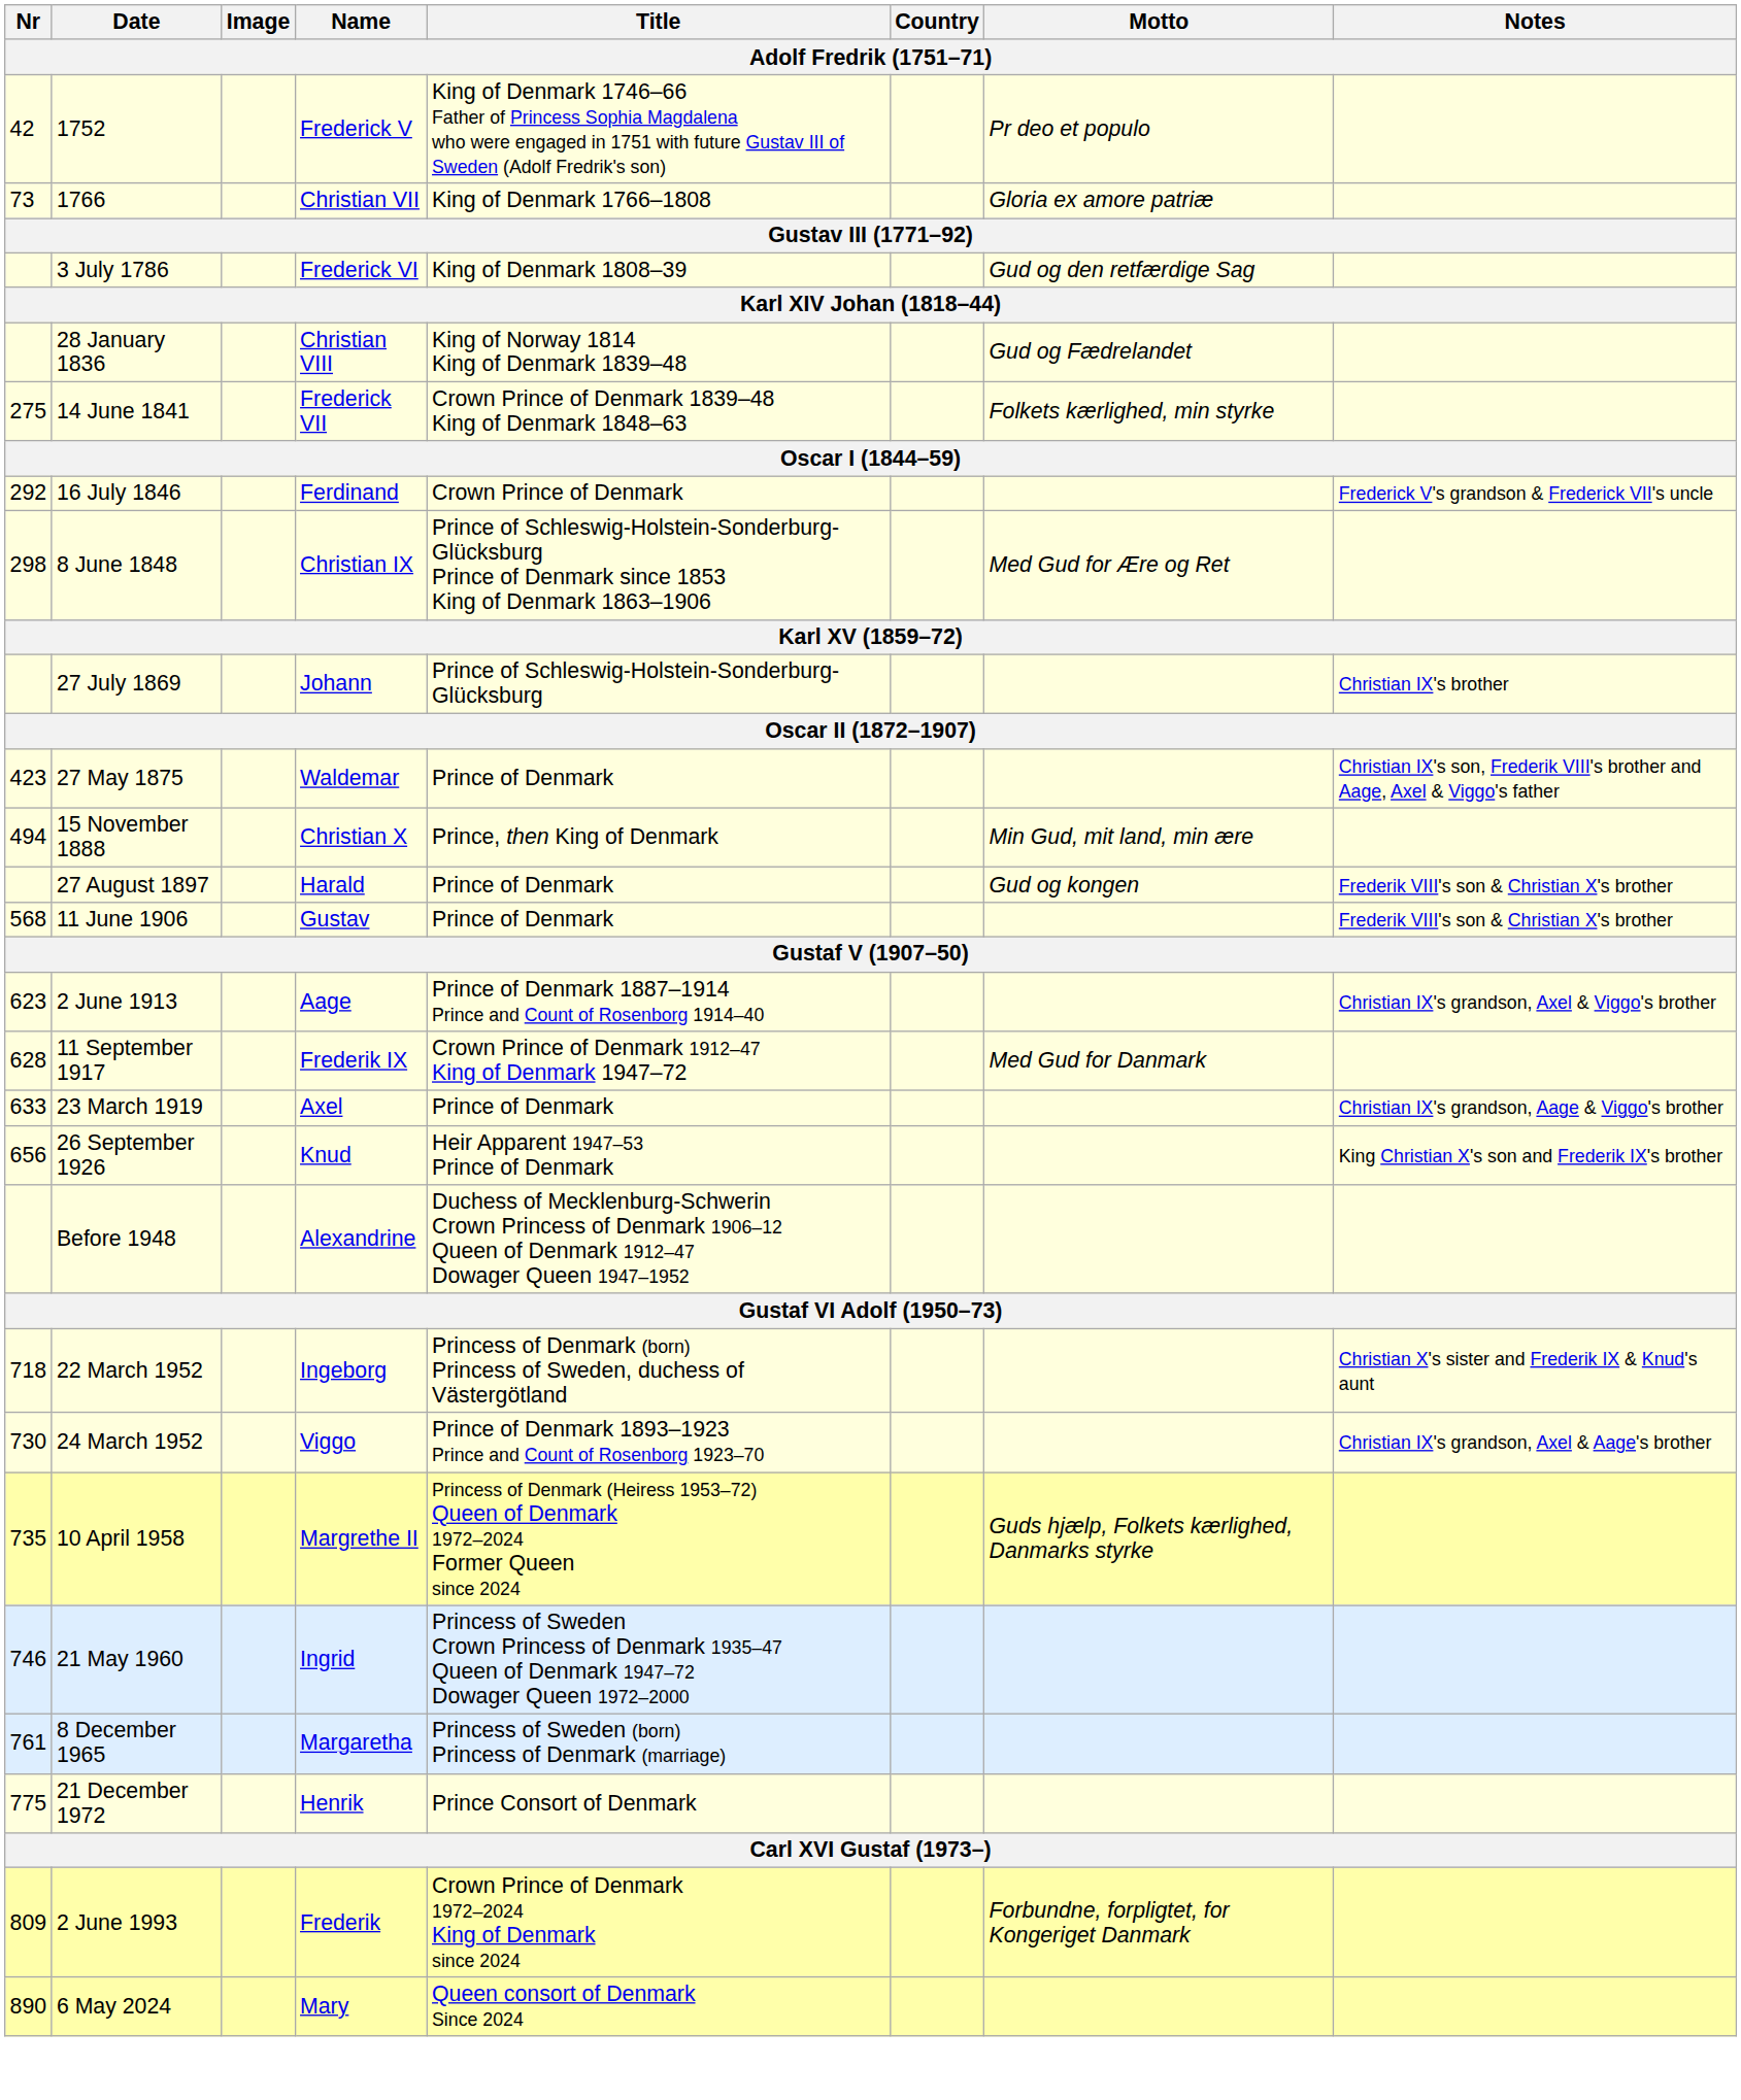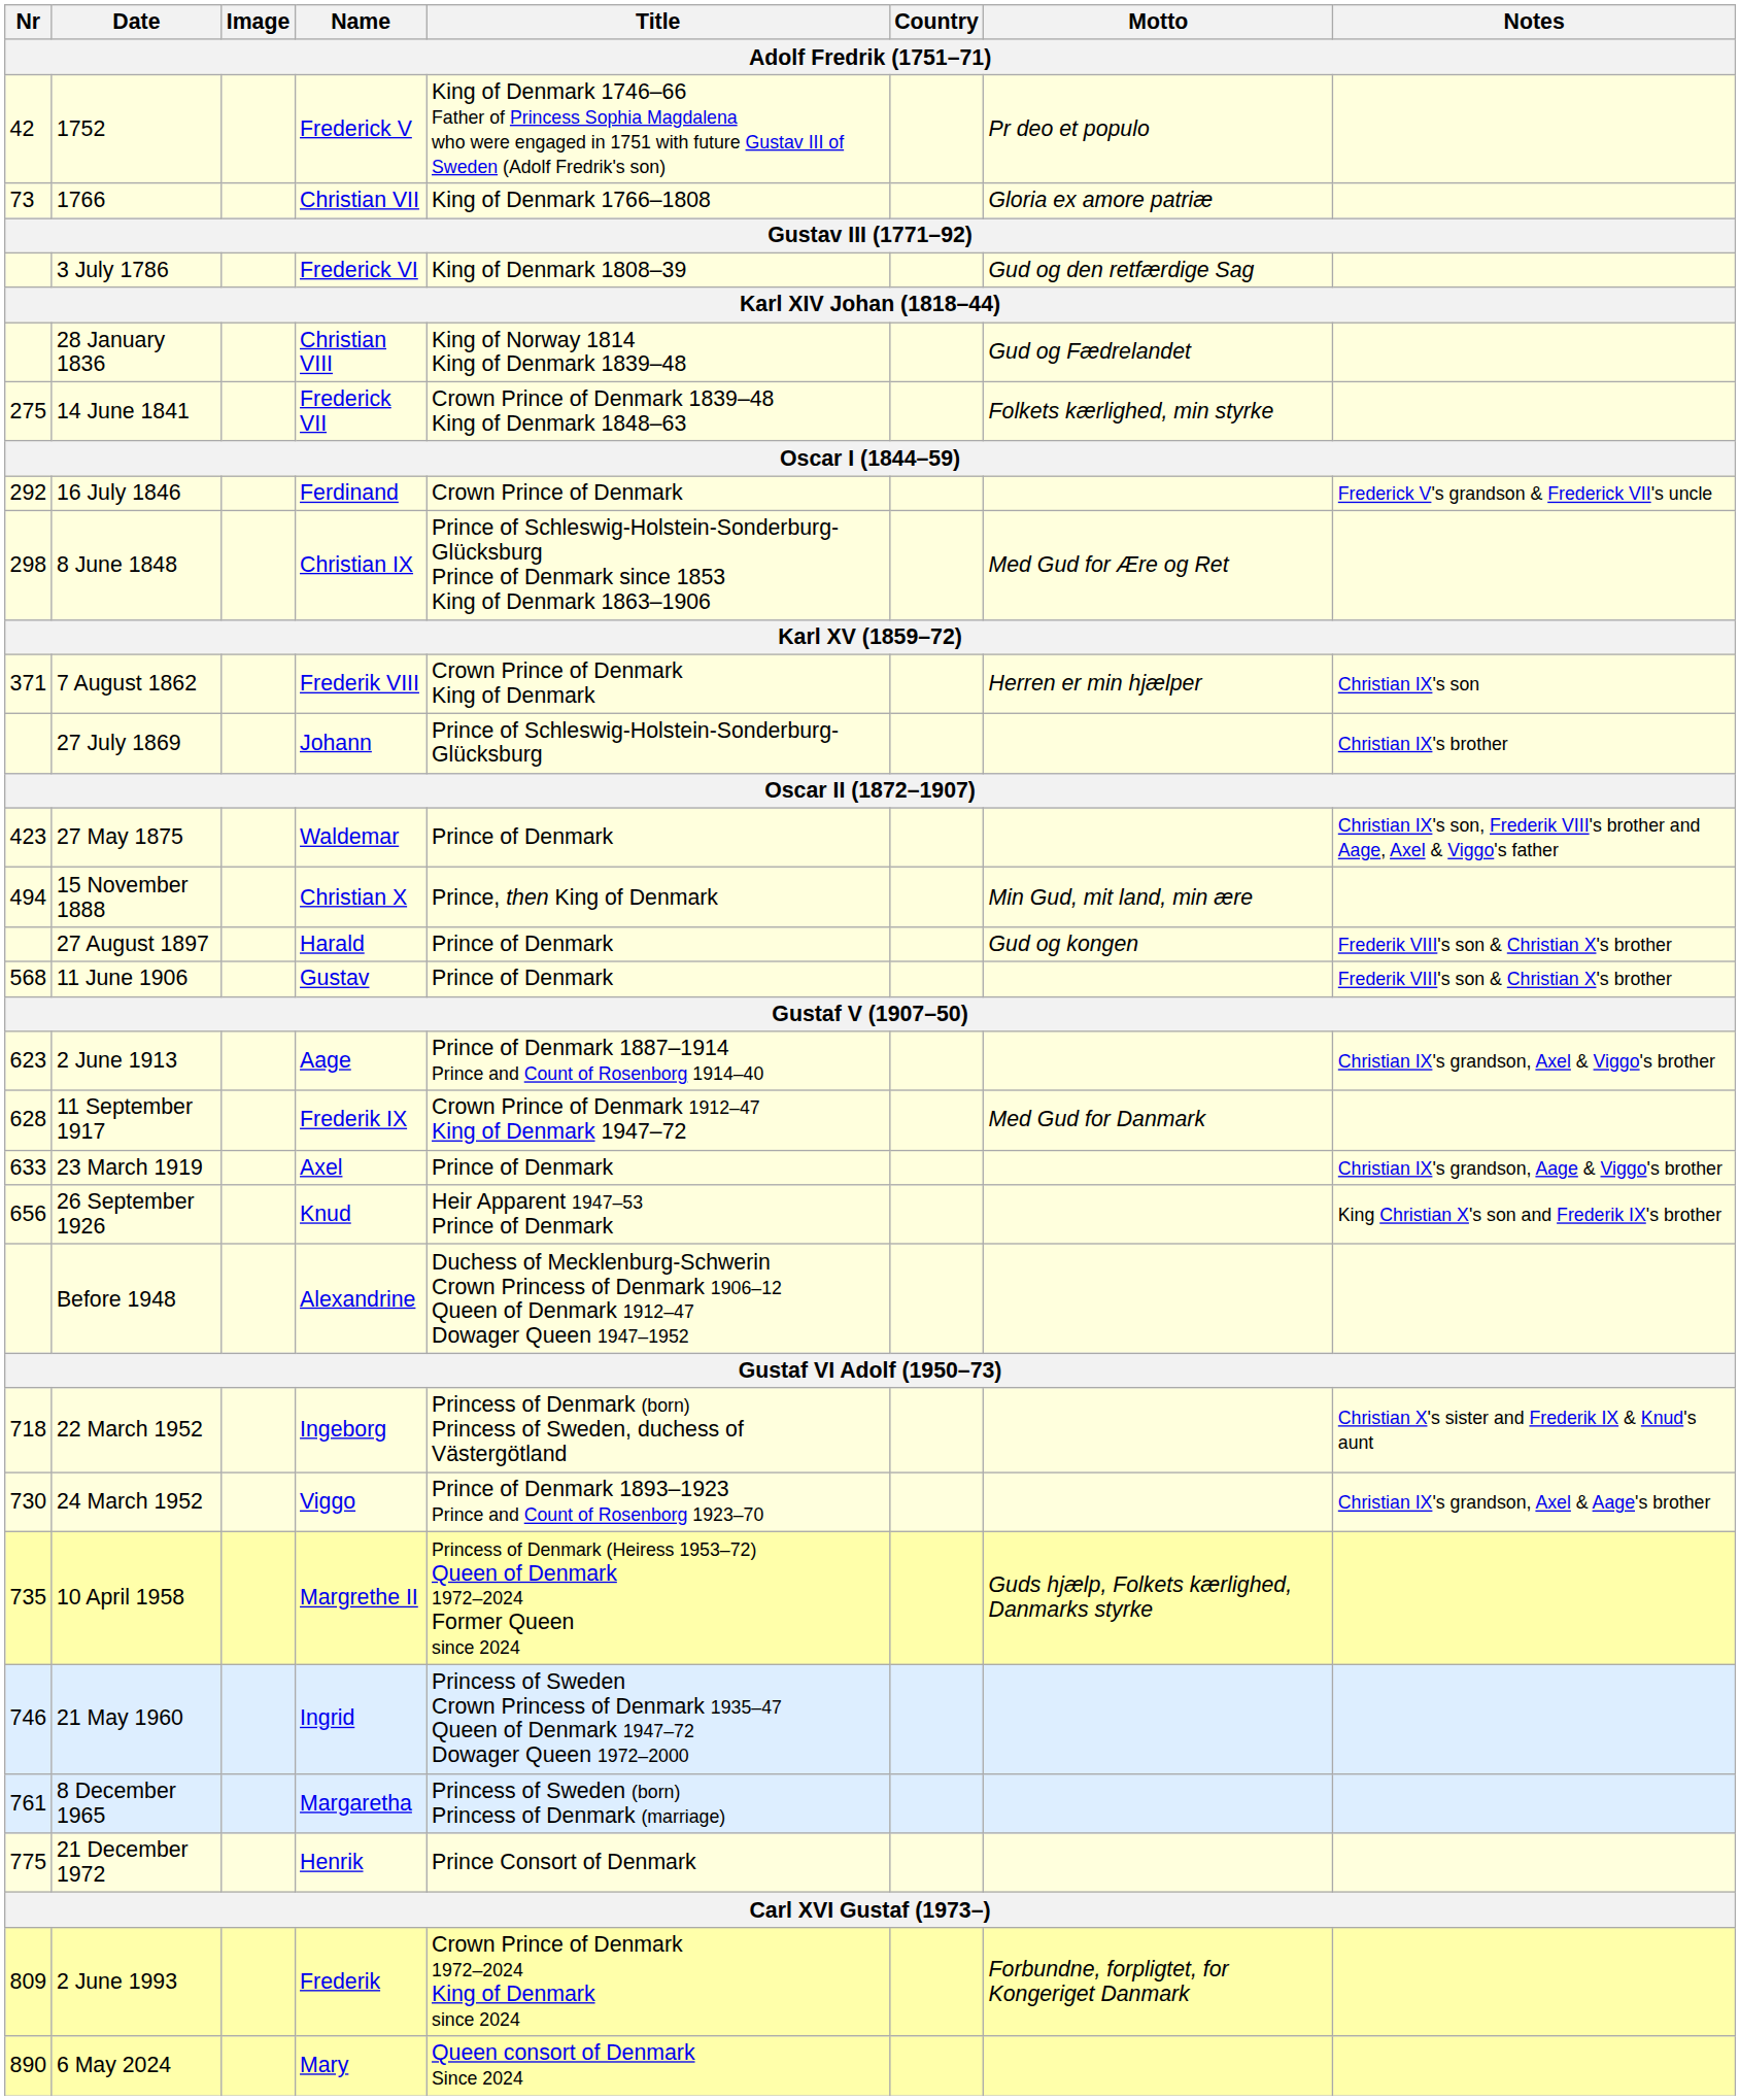 <table class="wikitable" width=100%>
 <tr>
 <th>Nr</th>
 <th>Date</th>
 <th>Image</th>
 <th>Name</th>
 <th>Title</th>
 <th>Country</th>
 <th>Motto</th>
 <th>Notes</th>
 </tr>
 <tr>
 <th colspan=8>Adolf Fredrik (1751–71)</th>
 </tr>
 <tr bgcolor="#FFFFDD">
 <td>42</td>
 <td>1752</td>
 <td></td>
 <td><a href='#'>Frederick V</a></td>
 <td>King of Denmark 1746–66<br> <small>Father of <a href='#'>Princess Sophia Magdalena</a><br>who were engaged in 1751 with future <a href='#'>Gustav III of Sweden</a> (Adolf Fredrik's son)</small></td>
 <td></td>
 <td><em>Pr deo et populo</em></td>
 <td></td>
 </tr>
 <tr bgcolor="#FFFFDD">
 <td>73</td>
 <td>1766</td>
 <td></td>
 <td><a href='#'>Christian VII</a></td>
 <td>King of Denmark 1766–1808</td>
 <td></td>
 <td><em>Gloria ex amore patriæ</em></td>
 <td></td>
 </tr>
 <tr>
 <th colspan=8>Gustav III (1771–92)</th>
 </tr>
 <tr bgcolor="#FFFFDD">
 <td></td>
 <td>3 July 1786</td>
 <td></td>
 <td><a href='#'>Frederick VI</a></td>
 <td>King of Denmark 1808–39</td>
 <td></td>
 <td><em>Gud og den retfærdige Sag</em></td>
 <td></td>
 </tr>
 <tr>
 <th colspan=8>Karl XIV Johan (1818–44)</th>
 </tr>
 <tr bgcolor="#FFFFDD">
 <td></td>
 <td>28 January 1836</td>
 <td></td>
 <td><a href='#'>Christian VIII</a></td>
 <td>King of Norway 1814<br>King of Denmark 1839–48</td>
 <td></td>
 <td><em>Gud og Fædrelandet</em></td>
 <td></td>
 </tr>
 <tr bgcolor="#FFFFDD">
 <td>275</td>
 <td>14 June 1841</td>
 <td></td>
 <td><a href='#'>Frederick VII</a></td>
 <td>Crown Prince of Denmark 1839–48<br>King of Denmark 1848–63</td>
 <td></td>
 <td><em>Folkets kærlighed, min styrke</em></td>
 <td></td>
 </tr>
 <tr>
 <th colspan=8>Oscar I (1844–59)</th>
 </tr>
 <tr bgcolor="#FFFFDD">
 <td>292</td>
 <td>16 July 1846</td>
 <td></td>
 <td><a href='#'>Ferdinand</a></td>
 <td>Crown Prince of Denmark</td>
 <td></td>
 <td></td>
 <td><small><a href='#'>Frederick V</a>'s grandson & <a href='#'>Frederick VII</a>'s uncle</small></td>
 </tr>
 <tr bgcolor="#FFFFDD">
 <td>298</td>
 <td>8 June 1848</td>
 <td></td>
 <td><a href='#'>Christian IX</a></td>
 <td>Prince of Schleswig-Holstein-Sonderburg-Glücksburg<br>Prince of Denmark since 1853<br>King of Denmark 1863–1906</td>
 <td></td>
 <td><em>Med Gud for Ære og Ret</em></td>
 <td></td>
 </tr>
 <tr>
 <th colspan=8>Karl XV (1859–72)</th>
+</tr>
+<tr bgcolor="#FFFFDD">
+<td>371</td>
+<td>7 August 1862</td>
+<td></td>
+<td><a href='#'>Frederik VIII</a></td>
+<td>Crown Prince of Denmark <br> King of Denmark</td>
+<td></td>
+<td><em>Herren er min hjælper</em></td>
+<td><small><a href='#'>Christian IX</a>'s son</small></td>
 </tr>
 <tr bgcolor="#FFFFDD">
 <td></td>
 <td>27 July 1869</td>
 <td></td>
 <td><a href='#'>Johann</a></td>
 <td>Prince of Schleswig-Holstein-Sonderburg-Glücksburg</td>
 <td></td>
 <td></td>
 <td><small><a href='#'>Christian IX</a>'s brother</small></td>
 </tr>
 <tr>
 <th colspan=8>Oscar II (1872–1907)</th>
 </tr>
 <tr bgcolor="#FFFFDD">
 <td>423</td>
 <td>27 May 1875</td>
 <td></td>
 <td><a href='#'>Waldemar</a></td>
 <td>Prince of Denmark</td>
 <td></td>
 <td></td>
 <td><small><a href='#'>Christian IX</a>'s son, <a href='#'>Frederik VIII</a>'s brother and <a href='#'>Aage</a>, <a href='#'>Axel</a> & <a href='#'>Viggo</a>'s father</small></td>
 </tr>
 <tr bgcolor="#FFFFDD">
 <td>494</td>
 <td>15 November 1888</td>
 <td></td>
 <td><a href='#'>Christian X</a></td>
 <td>Prince, <em>then</em> King of Denmark</td>
 <td></td>
 <td><em>Min Gud, mit land, min ære</em></td>
 <td> </td>
 </tr>
 <tr bgcolor="#FFFFDD">
 <td></td>
 <td>27 August 1897</td>
 <td></td>
 <td><a href='#'>Harald</a></td>
 <td>Prince of Denmark</td>
 <td></td>
 <td><em>Gud og kongen</em></td>
 <td><small><a href='#'>Frederik VIII</a>'s son & <a href='#'>Christian X</a>'s brother</small></td>
 </tr>
 <tr bgcolor="#FFFFDD">
 <td>568</td>
 <td>11 June 1906</td>
 <td></td>
 <td><a href='#'>Gustav</a></td>
 <td>Prince of Denmark</td>
 <td></td>
 <td></td>
 <td><small><a href='#'>Frederik VIII</a>'s son & <a href='#'>Christian X</a>'s brother</small></td>
 </tr>
 <tr>
 <th colspan=8>Gustaf V (1907–50)</th>
 </tr>
 <tr bgcolor="#FFFFDD">
 <td>623</td>
 <td>2 June 1913</td>
 <td></td>
 <td><a href='#'>Aage</a></td>
 <td>Prince of Denmark 1887–1914<br><small>Prince and <a href='#'>Count of Rosenborg</a> 1914–40</small></td>
 <td></td>
 <td></td>
 <td><small><a href='#'>Christian IX</a>'s grandson, <a href='#'>Axel</a> & <a href='#'>Viggo</a>'s brother</small></td>
 </tr>
 <tr bgcolor="#FFFFDD">
 <td>628</td>
 <td>11 September 1917</td>
 <td></td>
 <td><a href='#'>Frederik IX</a></td>
 <td>Crown Prince of Denmark <small>1912–47</small><br><a href='#'>King of Denmark</a> 1947–72</td>
 <td></td>
 <td><em>Med Gud for Danmark</em></td>
 <td> </td>
 </tr>
 <tr bgcolor="#FFFFDD">
 <td>633</td>
 <td>23 March 1919</td>
 <td></td>
 <td><a href='#'>Axel</a></td>
 <td>Prince of Denmark</td>
 <td></td>
 <td></td>
 <td><small><a href='#'>Christian IX</a>'s grandson, <a href='#'>Aage</a> & <a href='#'>Viggo</a>'s brother</small></td>
 </tr>
 <tr bgcolor="#FFFFDD">
 <td>656</td>
 <td>26 September 1926</td>
 <td></td>
 <td><a href='#'>Knud</a></td>
 <td>Heir Apparent <small>1947–53</small><br> Prince of Denmark</td>
 <td></td>
 <td></td>
 <td><small>King <a href='#'>Christian X</a>'s son and <a href='#'>Frederik IX</a>'s brother</small></td>
 </tr>
 <tr bgcolor="#FFFFDD">
 <td></td>
 <td>Before 1948</td>
 <td></td>
 <td><a href='#'>Alexandrine</a></td>
 <td>Duchess of Mecklenburg-Schwerin<br>Crown Princess of Denmark <small>1906–12</small><br>Queen of Denmark <small>1912–47</small><br>Dowager Queen <small>1947–1952</small></td>
 <td><br></td>
 <td></td>
 <td></td>
 </tr>
 <tr>
 <th colspan=8>Gustaf VI Adolf (1950–73)</th>
 </tr>
 <tr bgcolor="#FFFFDD">
 <td>718</td>
 <td>22 March 1952</td>
 <td></td>
 <td><a href='#'>Ingeborg</a></td>
 <td>Princess of Denmark <small>(born)</small><br>Princess of Sweden, duchess of Västergötland</td>
 <td><br></td>
 <td></td>
 <td><small><a href='#'>Christian X</a>'s sister and <a href='#'>Frederik IX</a> & <a href='#'>Knud</a>'s aunt</small></td>
 </tr>
 <tr bgcolor="#FFFFDD">
 <td>730</td>
 <td>24 March 1952</td>
 <td></td>
 <td><a href='#'>Viggo</a></td>
 <td>Prince of Denmark 1893–1923<br><small>Prince and <a href='#'>Count of Rosenborg</a> 1923–70</small></td>
 <td></td>
 <td></td>
 <td><small><a href='#'>Christian IX</a>'s grandson, <a href='#'>Axel</a> & <a href='#'>Aage</a>'s brother</small></td>
 </tr>
 <tr bgcolor="#FFFFAA">
 <td>735</td>
 <td>10 April 1958</td>
 <td></td>
 <td><a href='#'>Margrethe II</a></td>
 <td><small>Princess of Denmark (Heiress 1953–72)</small><br><a href='#'>Queen of Denmark</a><br><small>1972–2024</small><br>Former Queen<br><small>since 2024</small></td>
 <td></td>
 <td><em>Guds hjælp, Folkets kærlighed, Danmarks styrke</em></td>
 <td> </td>
 </tr>
 <tr bgcolor="#DDEEFF">
 <td>746</td>
 <td>21 May 1960</td>
 <td></td>
 <td><a href='#'>Ingrid</a></td>
 <td>Princess of Sweden<br>Crown Princess of Denmark <small>1935–47</small><br>Queen of Denmark <small>1947–72</small><br>Dowager Queen <small>1972–2000</small></td>
 <td><br></td>
 <td></td>
 <td></td>
 </tr>
 <tr bgcolor="#DDEEFF">
 <td>761</td>
 <td>8 December 1965</td>
 <td></td>
 <td><a href='#'>Margaretha</a></td>
 <td>Princess of Sweden <small>(born)</small><br>Princess of Denmark <small>(marriage)</small></td>
 <td><br></td>
 <td></td>
 <td></td>
 </tr>
 <tr bgcolor="#FFFFDD">
 <td>775</td>
 <td>21 December 1972</td>
 <td></td>
 <td><a href='#'>Henrik</a></td>
 <td>Prince Consort of Denmark</td>
 <td><br></td>
 <td></td>
 <td> </td>
 </tr>
 <tr>
 <th colspan=8>Carl XVI Gustaf (1973–)</th>
 </tr>
 <tr bgcolor="#FFFFAA">
 <td>809</td>
 <td>2 June 1993</td>
 <td></td>
 <td><a href='#'>Frederik</a></td>
 <td>Crown Prince of Denmark<br><small>1972–2024</small><br><a href='#'>King of Denmark</a><br><small>since 2024</small></td>
 <td></td>
 <td><em>Forbundne, forpligtet, for Kongeriget Danmark</em></td>
 <td></td>
 </tr>
 <tr bgcolor="#FFFFAA">
 <td>890</td>
 <td>6 May 2024</td>
 <td></td>
 <td><a href='#'>Mary</a></td>
 <td><a href='#'>Queen consort of Denmark</a><br><small>Since 2024</small></td>
 <td></td>
 <td></td>
 <td></td>
 </tr>
 </table>
